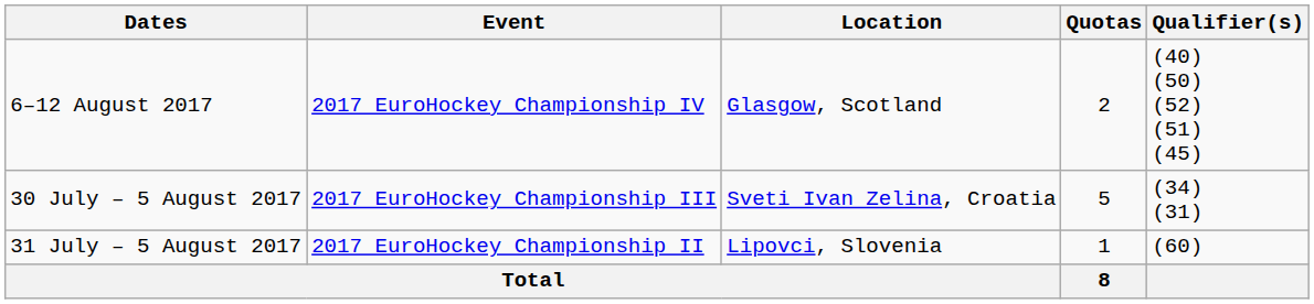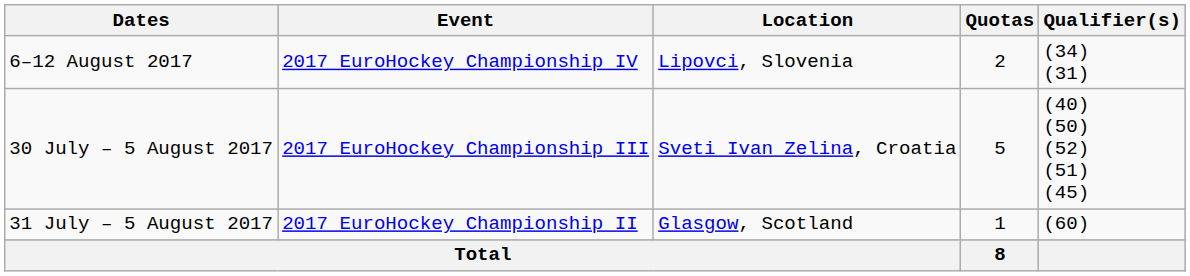 <table class=wikitable>
 <tr>
 <th>Dates</th>
 <th>Event</th>
 <th>Location</th>
 <th>Quotas</th>
 <th>Qualifier(s)</th>
 </tr>
 <tr>
 <td>6–12 August 2017</td>
 <td><a href='#'>2017 EuroHockey Championship IV</a></td>
-<td><a href='#'>Glasgow</a>, Scotland</td>
+<td><a href='#'>Lipovci</a>, Slovenia</td>
 <td style="text-align: center;">2</td>
-<td> (40)<br> (50)<br> (52)<br> (51)<br> (45)</td>
+<td> (34)<br> (31)</td>
 </tr>
 <tr>
 <td>30 July – 5 August 2017</td>
 <td><a href='#'>2017 EuroHockey Championship III</a></td>
 <td><a href='#'>Sveti Ivan Zelina</a>, Croatia</td>
 <td style="text-align: center;">5</td>
-<td> (34)<br> (31)</td>
+<td> (40)<br> (50)<br> (52)<br> (51)<br> (45)</td>
 </tr>
 <tr>
 <td>31 July – 5 August 2017</td>
 <td><a href='#'>2017 EuroHockey Championship II</a></td>
-<td><a href='#'>Lipovci</a>, Slovenia</td>
+<td><a href='#'>Glasgow</a>, Scotland</td>
 <td style="text-align: center;">1</td>
 <td> (60)</td>
 </tr>
 <tr>
 <th colspan="3">Total</th>
 <th>8</th>
 <th></th>
 </tr>
 </table>
